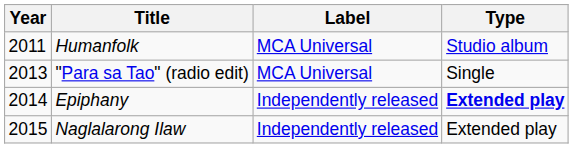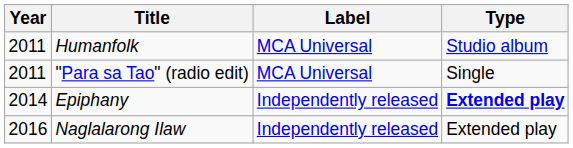 <table class="wikitable sortable">
 <tr>
 <th>Year</th>
 <th>Title</th>
 <th>Label</th>
 <th>Type</th>
 </tr>
 <tr>
 <td>2011</td>
 <td><em>Humanfolk</em></td>
 <td><a href='#'>MCA Universal</a></td>
 <td><a href='#'>Studio album</a></td>
 </tr>
 <tr>
-<td>2013</td>
+<td>2011</td>
 <td>"<a href='#'>Para sa Tao</a>" (radio edit)</td>
 <td><a href='#'>MCA Universal</a></td>
 <td>Single</td>
 </tr>
 <tr>
 <td>2014</td>
 <td><em>Epiphany</em></td>
 <td><a href='#'>Independently released</a></td>
 <td><strong><a href='#'>Extended play</a></strong></td>
 </tr>
 <tr>
-<td>2015</td>
+<td>2016</td>
 <td><em>Naglalarong Ilaw</em></td>
 <td><a href='#'>Independently released</a></td>
 <td>Extended play</td>
 </tr>
 </table>
